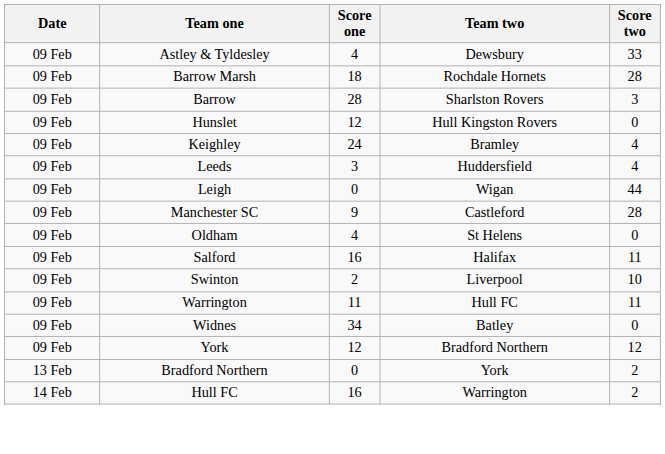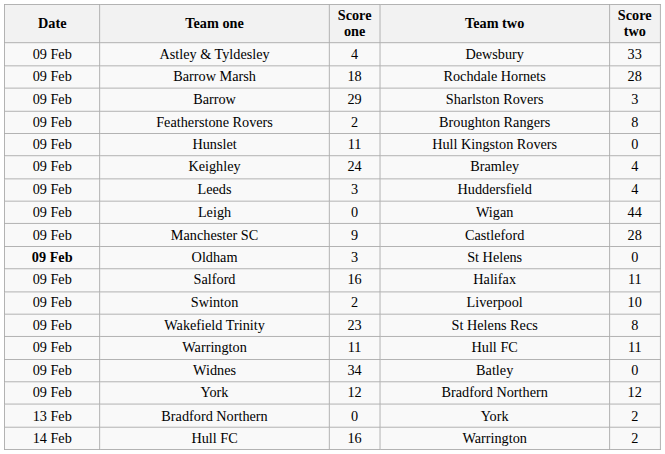 <table class="wikitable" style="text-align: center">
 <tr>
 <th width=100>Date</th>
 <th width=250>Team one</th>
 <th width=50>Score one</th>
 <th width=250>Team two</th>
 <th width=50>Score two</th>
 </tr>
 <tr>
 <td>09 Feb</td>
 <td>Astley & Tyldesley</td>
 <td>4</td>
 <td>Dewsbury</td>
 <td>33</td>
 </tr>
 <tr>
 <td>09 Feb</td>
 <td>Barrow Marsh</td>
 <td>18</td>
 <td>Rochdale Hornets</td>
 <td>28</td>
 </tr>
 <tr>
 <td>09 Feb</td>
 <td>Barrow</td>
-<td>28</td>
+<td>29</td>
 <td>Sharlston Rovers</td>
 <td>3</td>
 </tr>
 <tr>
 <td>09 Feb</td>
+<td>Featherstone Rovers</td>
+<td>2</td>
+<td>Broughton Rangers</td>
+<td>8</td>
+</tr>
+<tr>
+<td>09 Feb</td>
 <td>Hunslet</td>
-<td>12</td>
+<td>11</td>
 <td>Hull Kingston Rovers</td>
 <td>0</td>
 </tr>
 <tr>
 <td>09 Feb</td>
 <td>Keighley</td>
 <td>24</td>
 <td>Bramley</td>
 <td>4</td>
 </tr>
 <tr>
 <td>09 Feb</td>
 <td>Leeds</td>
 <td>3</td>
 <td>Huddersfield</td>
 <td>4</td>
 </tr>
 <tr>
 <td>09 Feb</td>
 <td>Leigh</td>
 <td>0</td>
 <td>Wigan</td>
 <td>44</td>
 </tr>
 <tr>
 <td>09 Feb</td>
 <td>Manchester SC</td>
 <td>9</td>
 <td>Castleford</td>
 <td>28</td>
 </tr>
 <tr>
-<td>09 Feb</td>
+<td><strong>09 Feb</strong></td>
 <td>Oldham</td>
-<td>4</td>
+<td>3</td>
 <td>St Helens</td>
 <td>0</td>
 </tr>
 <tr>
 <td>09 Feb</td>
 <td>Salford</td>
 <td>16</td>
 <td>Halifax</td>
 <td>11</td>
 </tr>
 <tr>
 <td>09 Feb</td>
 <td>Swinton</td>
 <td>2</td>
 <td>Liverpool</td>
 <td>10</td>
+</tr>
+<tr>
+<td>09 Feb</td>
+<td>Wakefield Trinity</td>
+<td>23</td>
+<td>St Helens Recs</td>
+<td>8</td>
 </tr>
 <tr>
 <td>09 Feb</td>
 <td>Warrington</td>
 <td>11</td>
 <td>Hull FC</td>
 <td>11</td>
 </tr>
 <tr>
 <td>09 Feb</td>
 <td>Widnes</td>
 <td>34</td>
 <td>Batley</td>
 <td>0</td>
 </tr>
 <tr>
 <td>09 Feb</td>
 <td>York</td>
 <td>12</td>
 <td>Bradford Northern</td>
 <td>12</td>
 </tr>
 <tr>
 <td>13 Feb</td>
 <td>Bradford Northern</td>
 <td>0</td>
 <td>York</td>
 <td>2</td>
 </tr>
 <tr>
 <td>14 Feb</td>
 <td>Hull FC</td>
 <td>16</td>
 <td>Warrington</td>
 <td>2</td>
 </tr>
 </table>
